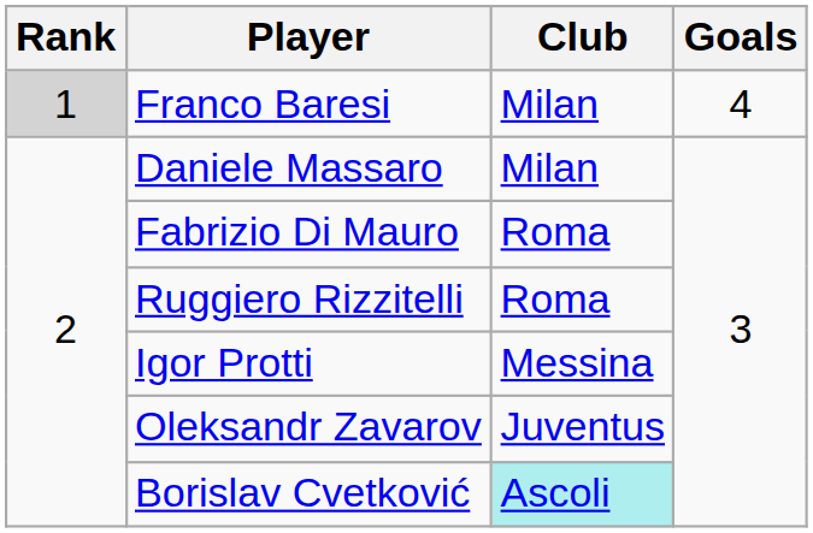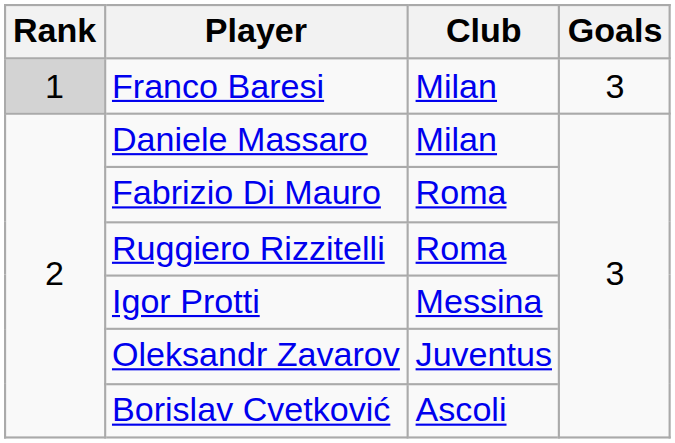 <table class="wikitable sortable" style="text-align:center">
 <tr>
 <th>Rank</th>
 <th>Player</th>
 <th>Club</th>
 <th>Goals</th>
 </tr>
 <tr>
 <td style="background: lightgrey;">1</td>
 <td align="left"><strong></strong> <a href='#'>Franco Baresi</a></td>
 <td align="left"><a href='#'>Milan</a></td>
-<td>4</td>
+<td>3</td>
 </tr>
 <tr>
 <td rowspan="6">2</td>
 <td align="left"><strong></strong> <a href='#'>Daniele Massaro</a></td>
 <td align="left"><a href='#'>Milan</a></td>
 <td rowspan="6">3</td>
 </tr>
 <tr>
 <td align="left"><strong></strong> <a href='#'>Fabrizio Di Mauro</a></td>
 <td align="left"><a href='#'>Roma</a></td>
 </tr>
 <tr>
 <td align="left"><strong></strong> <a href='#'>Ruggiero Rizzitelli</a></td>
 <td align="left"><a href='#'>Roma</a></td>
 </tr>
 <tr>
 <td align="left"><strong></strong> <a href='#'>Igor Protti</a></td>
 <td align="left"><a href='#'>Messina</a></td>
 </tr>
 <tr>
 <td align="left"><strong></strong> <a href='#'>Oleksandr Zavarov</a></td>
 <td align="left"><a href='#'>Juventus</a></td>
 </tr>
 <tr>
 <td align="left"><strong></strong> <a href='#'>Borislav Cvetković</a></td>
-<td align="left" style="background: paleturquoise;"><a href='#'>Ascoli</a></td>
+<td align="left"><a href='#'>Ascoli</a></td>
 </tr>
 </table>
